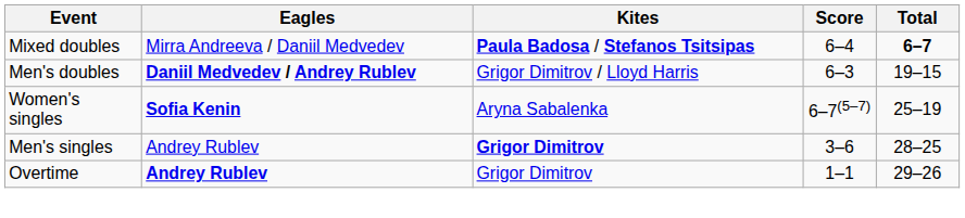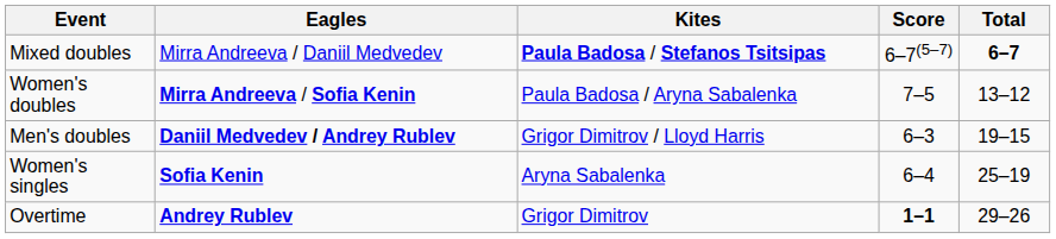 <table class="wikitable nowrap">
 <tr>
 <th width=120>Event</th>
 <th width=300>Eagles</th>
 <th width=300>Kites</th>
 <th width=60>Score</th>
 <th width=70>Total</th>
 </tr>
 <tr>
 <td>Mixed doubles</td>
 <td> <a href='#'>Mirra Andreeva</a> /  <a href='#'>Daniil Medvedev</a></td>
 <td><strong> <a href='#'>Paula Badosa</a></strong> / <strong> <a href='#'>Stefanos Tsitsipas</a></strong></td>
-<td align="center">6–4</td>
+<td align="center">6–7<sup>(5–7)</sup></td>
 <td align="center"><strong>6–7</strong></td>
+</tr>
+<tr>
+<td>Women's doubles</td>
+<td><strong> <a href='#'>Mirra Andreeva</a></strong> / <strong> <a href='#'>Sofia Kenin</a></strong></td>
+<td> <a href='#'>Paula Badosa</a> /  <a href='#'>Aryna Sabalenka</a></td>
+<td align="center">7–5</td>
+<td align="center">13–12</td>
 </tr>
 <tr>
 <td>Men's doubles</td>
 <td><strong> <a href='#'>Daniil Medvedev</a> /  <a href='#'>Andrey Rublev</a></strong></td>
 <td> <a href='#'>Grigor Dimitrov</a> /  <a href='#'>Lloyd Harris</a></td>
 <td align="center">6–3</td>
 <td align="center">19–15</td>
 </tr>
 <tr>
 <td>Women's singles</td>
 <td><strong> <a href='#'>Sofia Kenin</a></strong></td>
 <td> <a href='#'>Aryna Sabalenka</a></td>
-<td align="center">6–7<sup>(5–7)</sup></td>
+<td align="center">6–4</td>
 <td align="center">25–19</td>
-</tr>
-<tr>
-<td>Men's singles</td>
-<td> <a href='#'>Andrey Rublev</a></td>
-<td><strong> <a href='#'>Grigor Dimitrov</a></strong></td>
-<td align="center">3–6</td>
-<td align="center">28–25</td>
 </tr>
 <tr>
 <td>Overtime</td>
 <td><strong> <a href='#'>Andrey Rublev</a></strong></td>
 <td> <a href='#'>Grigor Dimitrov</a></td>
-<td align="center">1–1</td>
+<td align="center"><strong>1–1</strong></td>
 <td align="center">29–26</td>
 </tr>
 </table>
